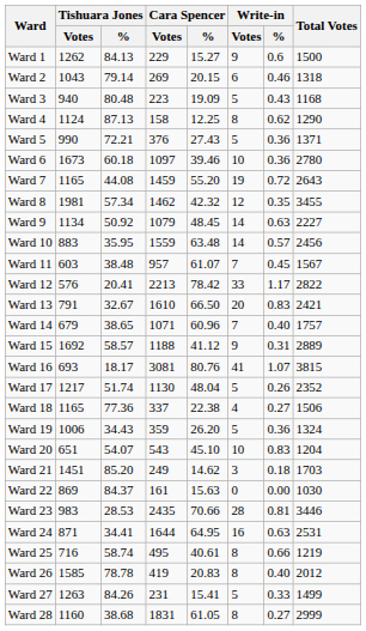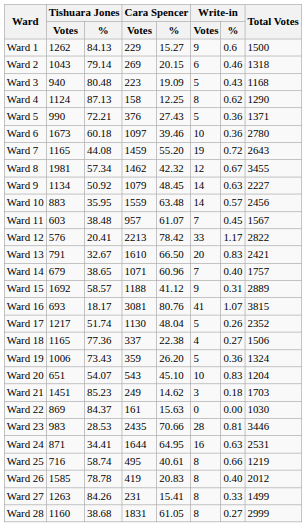 <table class="wikitable sortable">
 <tr>
 <th rowspan="2">Ward</th>
 <th colspan="2">Tishuara Jones</th>
 <th colspan="2">Cara Spencer</th>
 <th colspan="2">Write-in</th>
 <th rowspan="2">Total Votes</th>
 </tr>
 <tr>
 <th>Votes</th>
 <th>%</th>
 <th>Votes</th>
 <th>%</th>
 <th>Votes</th>
 <th>%</th>
 </tr>
 <tr>
 <td>Ward 1</td>
 <td>1262</td>
 <td>84.13</td>
 <td>229</td>
 <td>15.27</td>
 <td>9</td>
 <td>0.6</td>
 <td>1500</td>
 </tr>
 <tr>
 <td>Ward 2</td>
 <td>1043</td>
 <td>79.14</td>
 <td>269</td>
 <td>20.15</td>
 <td>6</td>
 <td>0.46</td>
 <td>1318</td>
 </tr>
 <tr>
 <td>Ward 3</td>
 <td>940</td>
 <td>80.48</td>
 <td>223</td>
 <td>19.09</td>
 <td>5</td>
 <td>0.43</td>
 <td>1168</td>
 </tr>
 <tr>
 <td>Ward 4</td>
 <td>1124</td>
 <td>87.13</td>
 <td>158</td>
 <td>12.25</td>
 <td>8</td>
 <td>0.62</td>
 <td>1290</td>
 </tr>
 <tr>
 <td>Ward 5</td>
 <td>990</td>
 <td>72.21</td>
 <td>376</td>
 <td>27.43</td>
 <td>5</td>
 <td>0.36</td>
 <td>1371</td>
 </tr>
 <tr>
 <td>Ward 6</td>
 <td>1673</td>
 <td>60.18</td>
 <td>1097</td>
 <td>39.46</td>
 <td>10</td>
 <td>0.36</td>
 <td>2780</td>
 </tr>
 <tr>
 <td>Ward 7</td>
 <td>1165</td>
 <td>44.08</td>
 <td>1459</td>
 <td>55.20</td>
 <td>19</td>
 <td>0.72</td>
 <td>2643</td>
 </tr>
 <tr>
 <td>Ward 8</td>
 <td>1981</td>
 <td>57.34</td>
 <td>1462</td>
 <td>42.32</td>
 <td>12</td>
-<td>0.35</td>
+<td>0.67</td>
 <td>3455</td>
 </tr>
 <tr>
 <td>Ward 9</td>
 <td>1134</td>
 <td>50.92</td>
 <td>1079</td>
 <td>48.45</td>
 <td>14</td>
 <td>0.63</td>
 <td>2227</td>
 </tr>
 <tr>
 <td>Ward 10</td>
 <td>883</td>
 <td>35.95</td>
 <td>1559</td>
 <td>63.48</td>
 <td>14</td>
 <td>0.57</td>
 <td>2456</td>
 </tr>
 <tr>
 <td>Ward 11</td>
 <td>603</td>
 <td>38.48</td>
 <td>957</td>
 <td>61.07</td>
 <td>7</td>
 <td>0.45</td>
 <td>1567</td>
 </tr>
 <tr>
 <td>Ward 12</td>
 <td>576</td>
 <td>20.41</td>
 <td>2213</td>
 <td>78.42</td>
 <td>33</td>
 <td>1.17</td>
 <td>2822</td>
 </tr>
 <tr>
 <td>Ward 13</td>
 <td>791</td>
 <td>32.67</td>
 <td>1610</td>
 <td>66.50</td>
 <td>20</td>
 <td>0.83</td>
 <td>2421</td>
 </tr>
 <tr>
 <td>Ward 14</td>
 <td>679</td>
 <td>38.65</td>
 <td>1071</td>
 <td>60.96</td>
 <td>7</td>
 <td>0.40</td>
 <td>1757</td>
 </tr>
 <tr>
 <td>Ward 15</td>
 <td>1692</td>
 <td>58.57</td>
 <td>1188</td>
 <td>41.12</td>
 <td>9</td>
 <td>0.31</td>
 <td>2889</td>
 </tr>
 <tr>
 <td>Ward 16</td>
 <td>693</td>
 <td>18.17</td>
 <td>3081</td>
 <td>80.76</td>
 <td>41</td>
 <td>1.07</td>
 <td>3815</td>
 </tr>
 <tr>
 <td>Ward 17</td>
 <td>1217</td>
 <td>51.74</td>
 <td>1130</td>
 <td>48.04</td>
 <td>5</td>
 <td>0.26</td>
 <td>2352</td>
 </tr>
 <tr>
 <td>Ward 18</td>
 <td>1165</td>
 <td>77.36</td>
 <td>337</td>
 <td>22.38</td>
 <td>4</td>
 <td>0.27</td>
 <td>1506</td>
 </tr>
 <tr>
 <td>Ward 19</td>
 <td>1006</td>
-<td>34.43</td>
+<td>73.43</td>
 <td>359</td>
 <td>26.20</td>
 <td>5</td>
 <td>0.36</td>
 <td>1324</td>
 </tr>
 <tr>
 <td>Ward 20</td>
 <td>651</td>
 <td>54.07</td>
 <td>543</td>
 <td>45.10</td>
 <td>10</td>
 <td>0.83</td>
 <td>1204</td>
 </tr>
 <tr>
 <td>Ward 21</td>
 <td>1451</td>
-<td>85.20</td>
+<td>85.23</td>
 <td>249</td>
 <td>14.62</td>
 <td>3</td>
 <td>0.18</td>
 <td>1703</td>
 </tr>
 <tr>
 <td>Ward 22</td>
 <td>869</td>
 <td>84.37</td>
 <td>161</td>
 <td>15.63</td>
 <td>0</td>
 <td>0.00</td>
 <td>1030</td>
 </tr>
 <tr>
 <td>Ward 23</td>
 <td>983</td>
 <td>28.53</td>
 <td>2435</td>
 <td>70.66</td>
 <td>28</td>
 <td>0.81</td>
 <td>3446</td>
 </tr>
 <tr>
 <td>Ward 24</td>
 <td>871</td>
 <td>34.41</td>
 <td>1644</td>
 <td>64.95</td>
 <td>16</td>
 <td>0.63</td>
 <td>2531</td>
 </tr>
 <tr>
 <td>Ward 25</td>
 <td>716</td>
 <td>58.74</td>
 <td>495</td>
 <td>40.61</td>
 <td>8</td>
 <td>0.66</td>
 <td>1219</td>
 </tr>
 <tr>
 <td>Ward 26</td>
 <td>1585</td>
 <td>78.78</td>
 <td>419</td>
 <td>20.83</td>
 <td>8</td>
 <td>0.40</td>
 <td>2012</td>
 </tr>
 <tr>
 <td>Ward 27</td>
 <td>1263</td>
 <td>84.26</td>
 <td>231</td>
 <td>15.41</td>
-<td>5</td>
+<td>8</td>
 <td>0.33</td>
 <td>1499</td>
 </tr>
 <tr>
 <td>Ward 28</td>
 <td>1160</td>
 <td>38.68</td>
 <td>1831</td>
 <td>61.05</td>
 <td>8</td>
 <td>0.27</td>
 <td>2999</td>
 </tr>
 </table>
